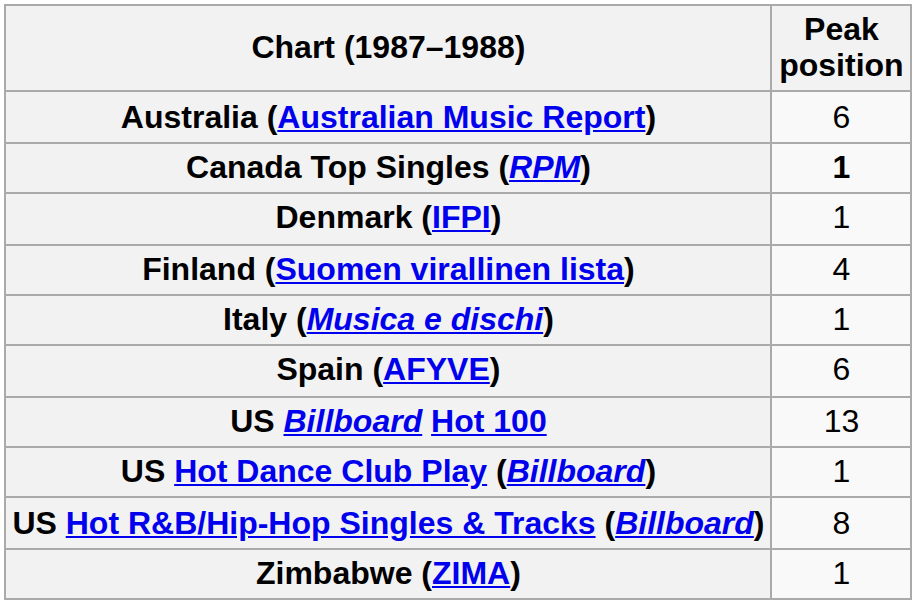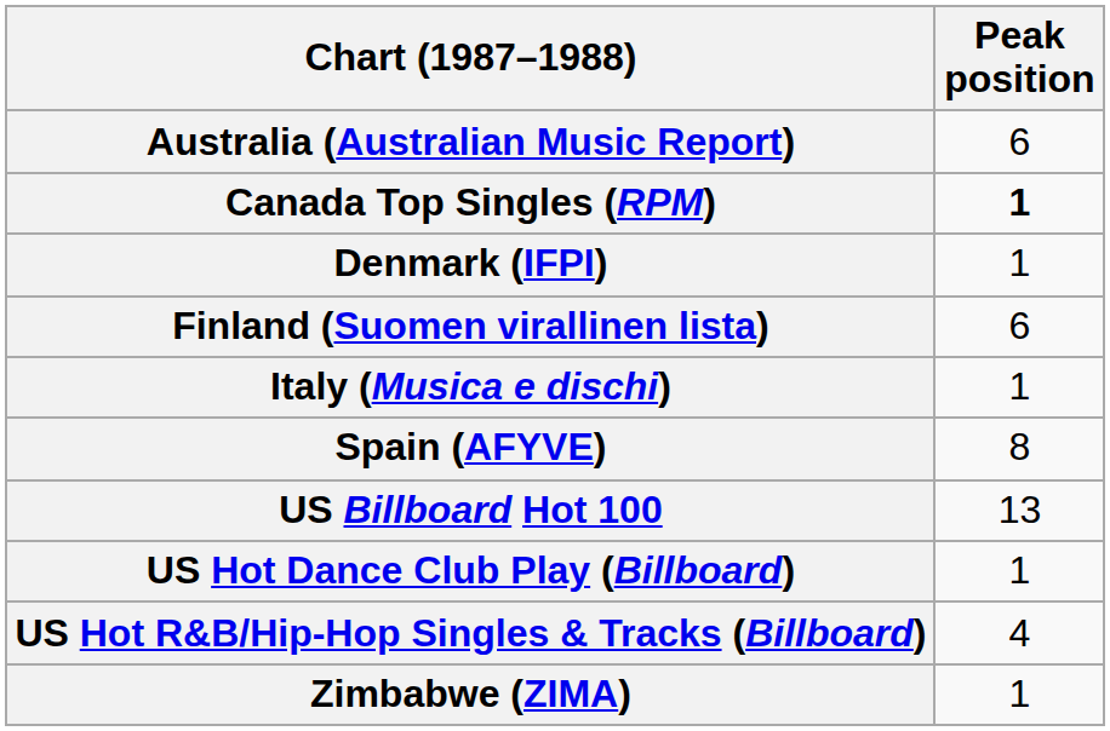 <table class="wikitable sortable plainrowheaders">
 <tr>
 <th>Chart (1987–1988)</th>
 <th>Peak<br>position</th>
 </tr>
 <tr>
 <th scope="row">Australia (<a href='#'>Australian Music Report</a>)</th>
 <td style="text-align:center;">6</td>
 </tr>
 <tr>
 </tr>
 <tr>
 </tr>
 <tr>
 <th scope="row">Canada Top Singles (<em><a href='#'>RPM</a></em>)</th>
 <td style="text-align:center;"><strong>1</strong></td>
 </tr>
 <tr>
 <th scope="row">Denmark (<a href='#'>IFPI</a>)</th>
 <td style="text-align:center;">1</td>
 </tr>
 <tr>
 <th scope="row">Finland (<a href='#'>Suomen virallinen lista</a>)</th>
-<td style="text-align:center;">4</td>
+<td style="text-align:center;">6</td>
 </tr>
 <tr>
 </tr>
 <tr>
 </tr>
 <tr>
 <th scope="row">Italy (<em><a href='#'>Musica e dischi</a></em>)</th>
 <td style="text-align:center;">1</td>
 </tr>
 <tr>
 </tr>
 <tr>
 </tr>
 <tr>
 </tr>
 <tr>
 <th scope="row">Spain (<a href='#'>AFYVE</a>)</th>
-<td style="text-align:center;">6</td>
+<td style="text-align:center;">8</td>
 </tr>
 <tr>
 </tr>
 <tr>
 </tr>
 <tr>
 </tr>
 <tr>
 <th scope="row">US <em><a href='#'>Billboard</a></em> <a href='#'>Hot 100</a></th>
 <td style="text-align:center;">13</td>
 </tr>
 <tr>
 <th scope="row">US <a href='#'>Hot Dance Club Play</a> (<em><a href='#'>Billboard</a></em>)</th>
 <td style="text-align:center;">1</td>
 </tr>
 <tr>
 <th scope="row">US <a href='#'>Hot R&B/Hip-Hop Singles & Tracks</a> (<em><a href='#'>Billboard</a></em>)</th>
-<td style="text-align:center;">8</td>
+<td style="text-align:center;">4</td>
 </tr>
 <tr>
 </tr>
 <tr>
 <th scope="row">Zimbabwe (<a href='#'>ZIMA</a>)</th>
 <td style="text-align:center;">1</td>
 </tr>
 </table>
